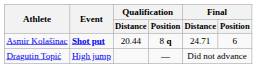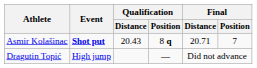 <table class=wikitable style="font-size:90%">
 <tr>
 <th rowspan="2">Athlete</th>
 <th rowspan="2">Event</th>
 <th colspan="2">Qualification</th>
 <th colspan="2">Final</th>
 </tr>
 <tr style="font-size:95%">
 <th>Distance</th>
 <th>Position</th>
 <th>Distance</th>
 <th>Position</th>
 </tr>
 <tr align=center>
 <td align=left><a href='#'>Asmir Kolašinac</a></td>
 <td align=left><strong><a href='#'>Shot put</a></strong></td>
-<td>20.44</td>
+<td>20.43</td>
 <td>8 <strong>q</strong></td>
-<td>24.71</td>
-<td>6</td>
+<td>20.71</td>
+<td>7</td>
 </tr>
 <tr align=center>
 <td align=left><a href='#'>Dragutin Topić</a></td>
 <td align=left><a href='#'>High jump</a></td>
 <td></td>
 <td>—</td>
 <td colspan=2>Did not advance</td>
 </tr>
 </table>
